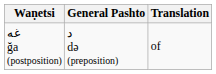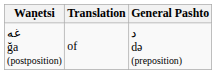 <table class="wikitable">
 <tr>
 <th>Waṇetsi</th>
+<th>Translation</th>
 <th>General Pashto</th>
-<th>Translation</th>
 </tr>
 <tr>
 <td>غه<br>ğa<br><small>(postposition)</small></td>
+<td>of</td>
 <td>د<br>dә<br><small>(preposition)</small></td>
-<td>of</td>
 </tr>
 </table>
